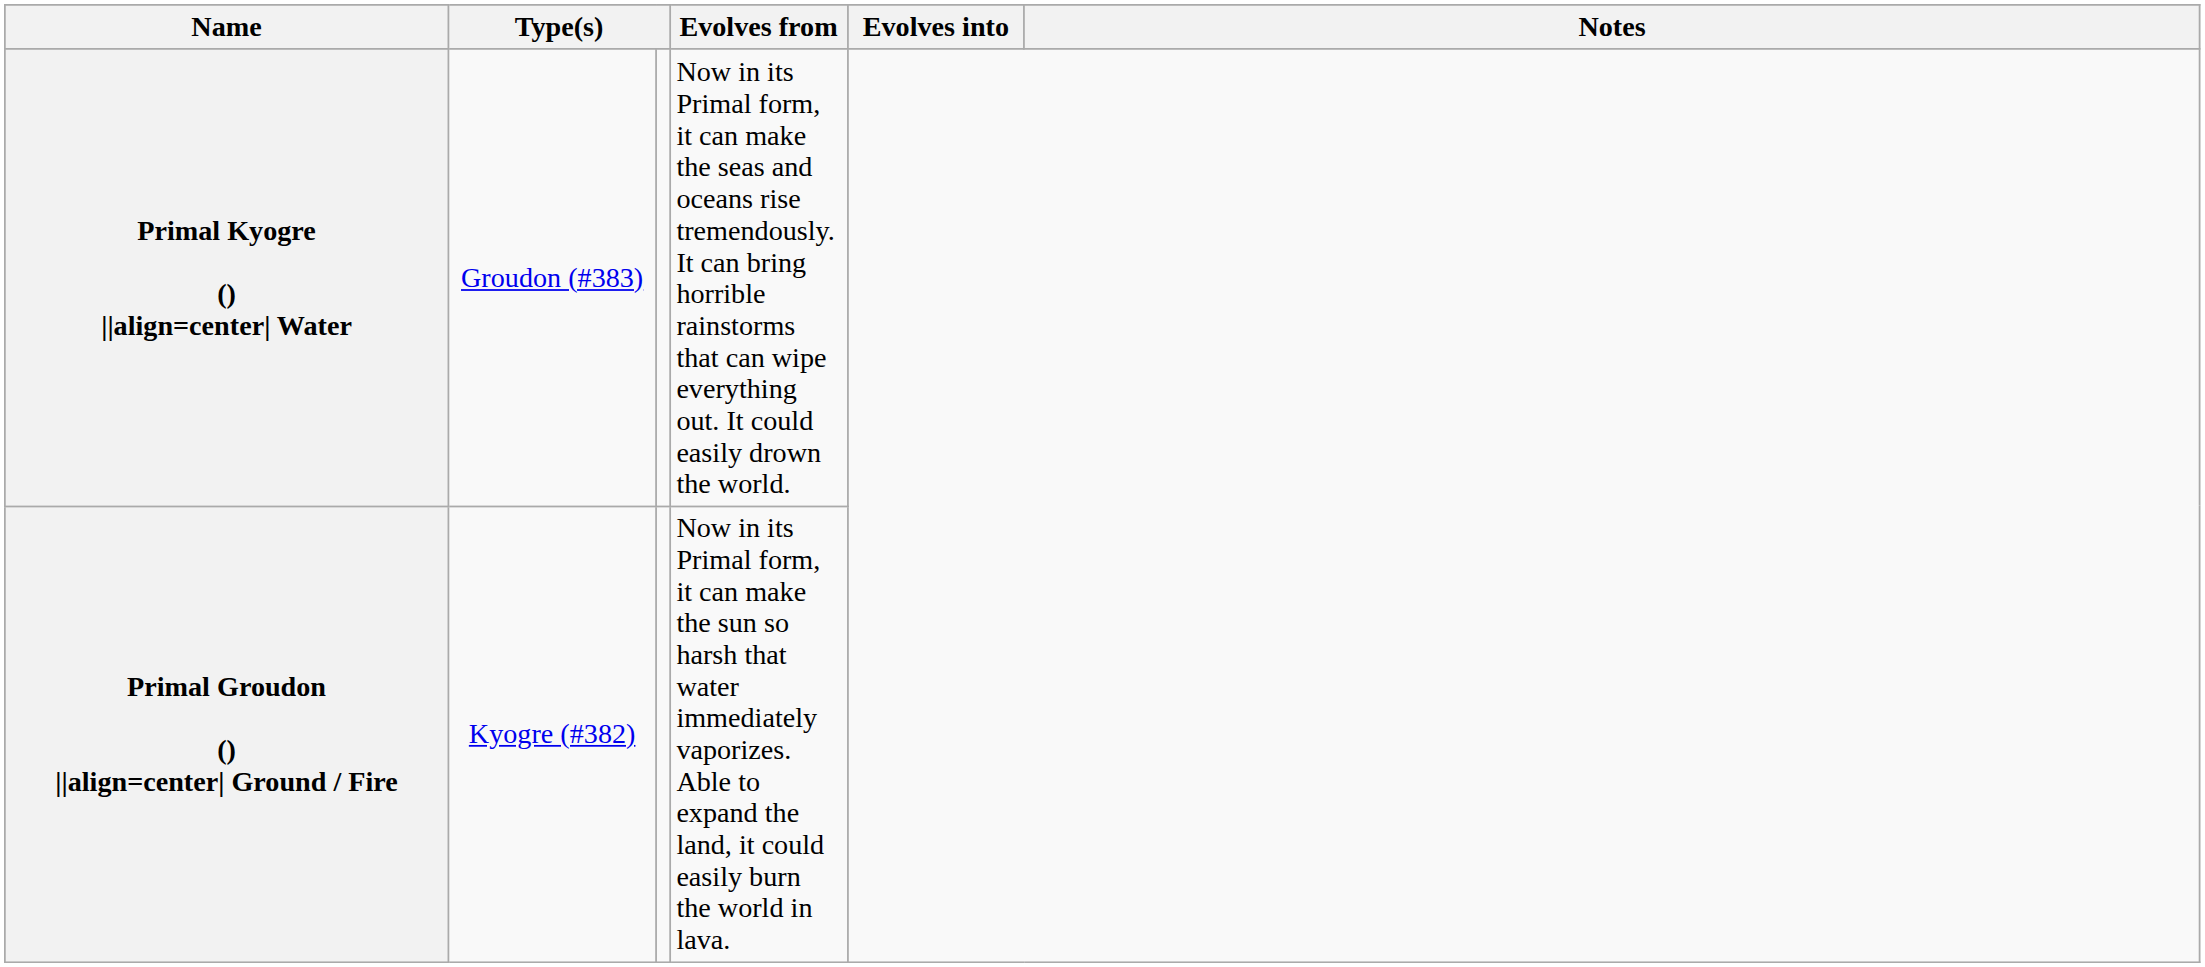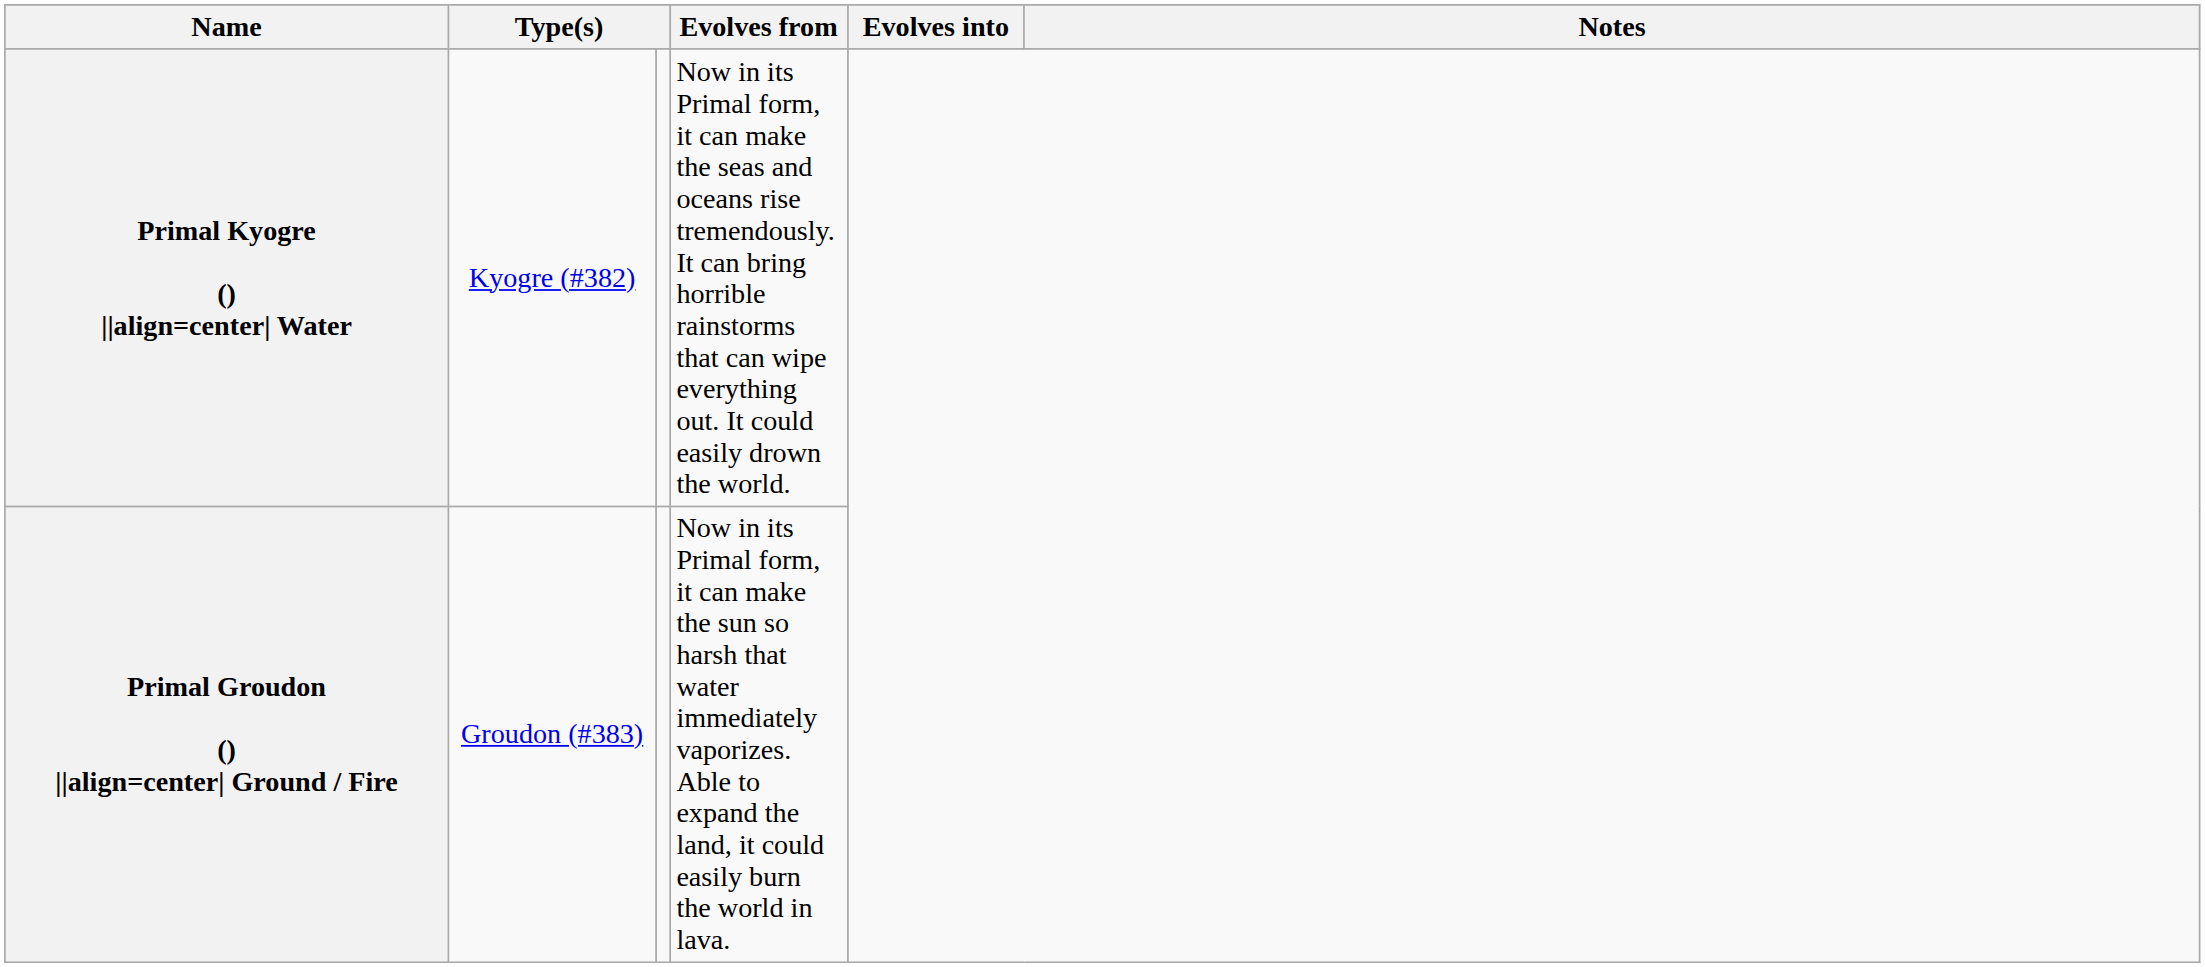 <table class="wikitable collapsible sortable plainrowheaders">
 <tr>
 <th scope="col" width="20%">Name</th>
 <th scope="col" colspan=2 width="10%">Type(s)</th>
 <th scope="col" class="unsortable" width="8%">Evolves from</th>
 <th scope="col" class="unsortable" width="8%">Evolves into</th>
 <th scope="col" class="unsortable" width="53%">Notes</th>
 </tr>
 <tr id="Primal Kyogre">
 <th scope="row" style="text-align:center;"><strong> Primal Kyogre</strong><br><br>()<br> ||align=center| Water</th>
-<td align=center><a href='#'>Groudon (#383)</a></td>
+<td align=center><a href='#'>Kyogre (#382)</a></td>
 <td></td>
 <td>Now in its Primal form, it can make the seas and oceans rise tremendously. It can bring horrible rainstorms that can wipe everything out. It could easily drown the world.</td>
 </tr>
 <tr id="Primal Groudon">
 <th scope="row" style="text-align:center;"><strong> Primal Groudon</strong><br><br>()<br> ||align=center| Ground / Fire</th>
-<td align=center><a href='#'>Kyogre (#382)</a></td>
+<td align=center><a href='#'>Groudon (#383)</a></td>
 <td></td>
 <td>Now in its Primal form, it can make the sun so harsh that water immediately vaporizes. Able to expand the land, it could easily burn the world in lava.</td>
 </tr>
 </table>
